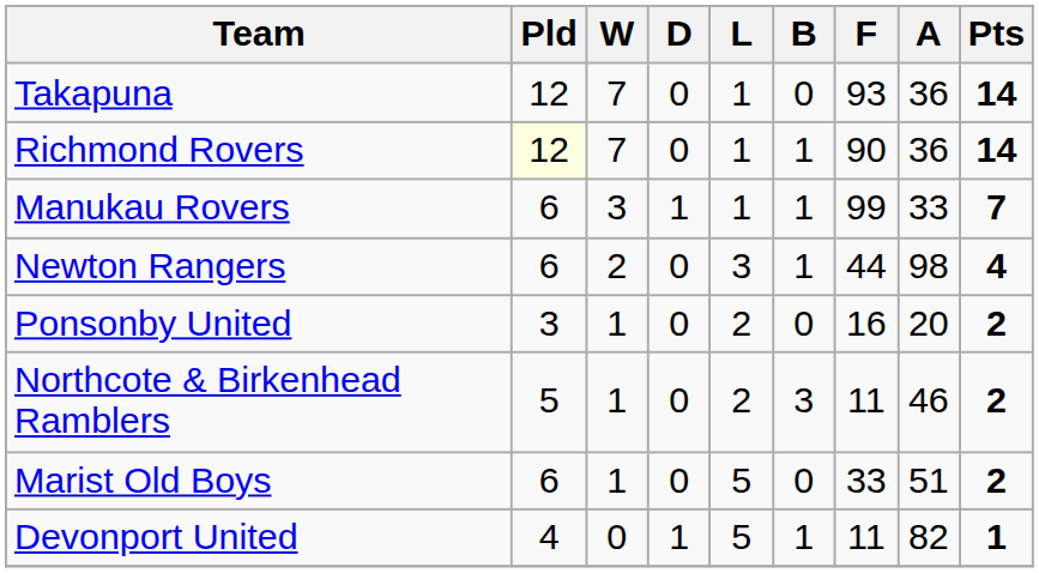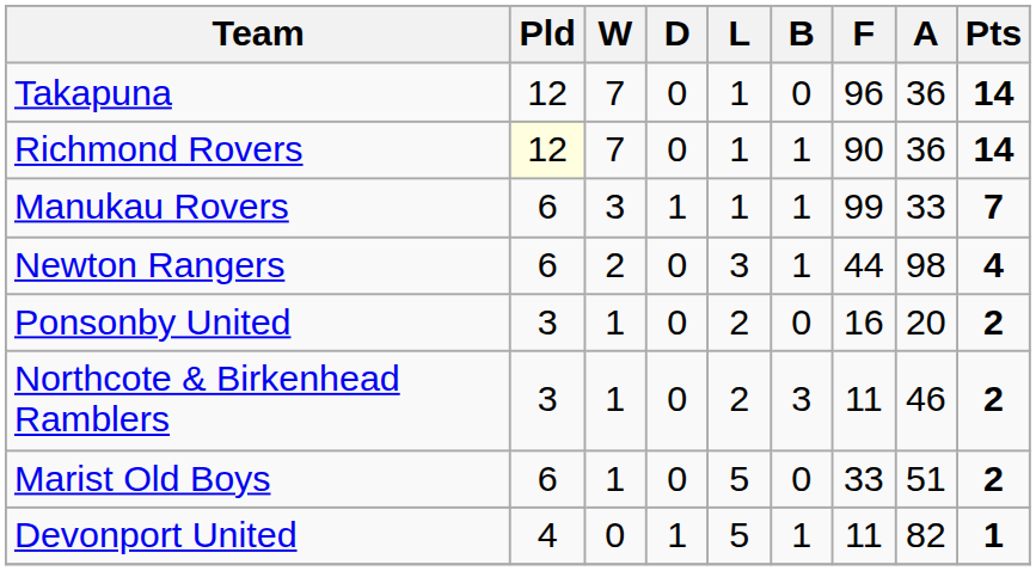 <table class="wikitable" style="text-align:center;">
 <tr>
 <th width=215>Team</th>
 <th width=20 abbr="Played">Pld</th>
 <th width=20 abbr="Won">W</th>
 <th width=20 abbr="Drawn">D</th>
 <th width=20 abbr="Lost">L</th>
 <th width=20 abbr="Bye">B</th>
 <th width=20 abbr="For">F</th>
 <th width=20 abbr="Against">A</th>
 <th width=20 abbr="Points">Pts</th>
 </tr>
 <tr>
 <td style="text-align:left;"><a href='#'>Takapuna</a></td>
 <td>12</td>
 <td>7</td>
 <td>0</td>
 <td>1</td>
 <td>0</td>
-<td>93</td>
+<td>96</td>
 <td>36</td>
 <td><strong>14</strong></td>
 </tr>
 <tr>
 <td style="text-align:left;"><a href='#'>Richmond Rovers</a></td>
 <td style="background: lightyellow;">12</td>
 <td>7</td>
 <td>0</td>
 <td>1</td>
 <td>1</td>
 <td>90</td>
 <td>36</td>
 <td><strong>14</strong></td>
 </tr>
 <tr>
 <td style="text-align:left;"><a href='#'>Manukau Rovers</a></td>
 <td>6</td>
 <td>3</td>
 <td>1</td>
 <td>1</td>
 <td>1</td>
 <td>99</td>
 <td>33</td>
 <td><strong>7</strong></td>
 </tr>
 <tr>
 <td style="text-align:left;"><a href='#'>Newton Rangers</a></td>
 <td>6</td>
 <td>2</td>
 <td>0</td>
 <td>3</td>
 <td>1</td>
 <td>44</td>
 <td>98</td>
 <td><strong>4</strong></td>
 </tr>
 <tr>
 <td style="text-align:left;"><a href='#'>Ponsonby United</a></td>
 <td>3</td>
 <td>1</td>
 <td>0</td>
 <td>2</td>
 <td>0</td>
 <td>16</td>
 <td>20</td>
 <td><strong>2</strong></td>
 </tr>
 <tr>
 <td style="text-align:left;"><a href='#'>Northcote & Birkenhead Ramblers</a></td>
-<td>5</td>
+<td>3</td>
 <td>1</td>
 <td>0</td>
 <td>2</td>
 <td>3</td>
 <td>11</td>
 <td>46</td>
 <td><strong>2</strong></td>
 </tr>
 <tr>
 <td style="text-align:left;"><a href='#'>Marist Old Boys</a></td>
 <td>6</td>
 <td>1</td>
 <td>0</td>
 <td>5</td>
 <td>0</td>
 <td>33</td>
 <td>51</td>
 <td><strong>2</strong></td>
 </tr>
 <tr>
 <td style="text-align:left;"><a href='#'>Devonport United</a></td>
 <td>4</td>
 <td>0</td>
 <td>1</td>
 <td>5</td>
 <td>1</td>
 <td>11</td>
 <td>82</td>
 <td><strong>1</strong></td>
 </tr>
 <tr>
 </tr>
 </table>
